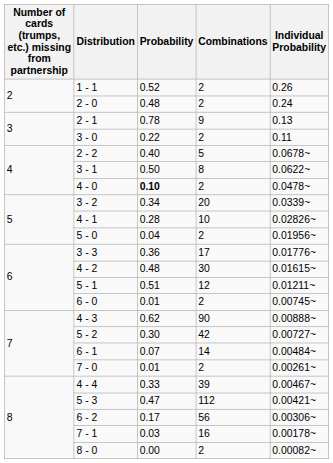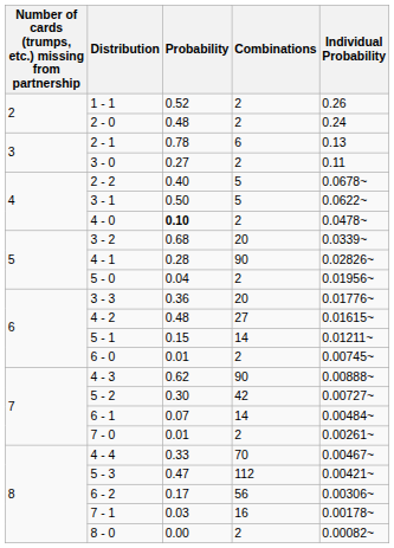 <table class=wikitable>
 <tr>
 <th width=100>Number of cards (trumps, etc.) missing from partnership</th>
 <th>Distribution</th>
 <th>Probability</th>
 <th>Combinations</th>
 <th>Individual<br>Probability</th>
 </tr>
 <tr>
 <td rowspan=2>2</td>
 <td>1 - 1</td>
 <td>0.52</td>
 <td>2</td>
 <td>0.26</td>
 </tr>
 <tr>
 <td>2 - 0</td>
 <td>0.48</td>
 <td>2</td>
 <td>0.24</td>
 </tr>
 <tr>
 <td rowspan=2>3</td>
 <td>2 - 1</td>
 <td>0.78</td>
-<td>9</td>
+<td>6</td>
 <td>0.13</td>
 </tr>
 <tr>
 <td>3 - 0</td>
-<td>0.22</td>
+<td>0.27</td>
 <td>2</td>
 <td>0.11</td>
 </tr>
 <tr>
 <td rowspan=3>4</td>
 <td>2 - 2</td>
 <td>0.40</td>
 <td>5</td>
 <td>0.0678~</td>
 </tr>
 <tr>
 <td>3 - 1</td>
 <td>0.50</td>
-<td>8</td>
+<td>5</td>
 <td>0.0622~</td>
 </tr>
 <tr>
 <td>4 - 0</td>
 <td><strong>0.10</strong></td>
 <td>2</td>
 <td>0.0478~</td>
 </tr>
 <tr>
 <td rowspan=3>5</td>
 <td>3 - 2</td>
-<td>0.34</td>
+<td>0.68</td>
 <td>20</td>
 <td>0.0339~</td>
 </tr>
 <tr>
 <td>4 - 1</td>
 <td>0.28</td>
-<td>10</td>
+<td>90</td>
 <td>0.02826~</td>
 </tr>
 <tr>
 <td>5 - 0</td>
 <td>0.04</td>
 <td>2</td>
 <td>0.01956~</td>
 </tr>
 <tr>
 <td rowspan=4>6</td>
 <td>3 - 3</td>
 <td>0.36</td>
-<td>17</td>
+<td>20</td>
 <td>0.01776~</td>
 </tr>
 <tr>
 <td>4 - 2</td>
 <td>0.48</td>
-<td>30</td>
+<td>27</td>
 <td>0.01615~</td>
 </tr>
 <tr>
 <td>5 - 1</td>
-<td>0.51</td>
-<td>12</td>
+<td>0.15</td>
+<td>14</td>
 <td>0.01211~</td>
 </tr>
 <tr>
 <td>6 - 0</td>
 <td>0.01</td>
 <td>2</td>
 <td>0.00745~</td>
 </tr>
 <tr>
 <td rowspan=4>7</td>
 <td>4 - 3</td>
 <td>0.62</td>
 <td>90</td>
 <td>0.00888~</td>
 </tr>
 <tr>
 <td>5 - 2</td>
 <td>0.30</td>
 <td>42</td>
 <td>0.00727~</td>
 </tr>
 <tr>
 <td>6 - 1</td>
 <td>0.07</td>
 <td>14</td>
 <td>0.00484~</td>
 </tr>
 <tr>
 <td>7 - 0</td>
 <td>0.01</td>
 <td>2</td>
 <td>0.00261~</td>
 </tr>
 <tr>
 <td rowspan=5>8</td>
 <td>4 - 4</td>
 <td>0.33</td>
-<td>39</td>
+<td>70</td>
 <td>0.00467~</td>
 </tr>
 <tr>
 <td>5 - 3</td>
 <td>0.47</td>
 <td>112</td>
 <td>0.00421~</td>
 </tr>
 <tr>
 <td>6 - 2</td>
 <td>0.17</td>
 <td>56</td>
 <td>0.00306~</td>
 </tr>
 <tr>
 <td>7 - 1</td>
 <td>0.03</td>
 <td>16</td>
 <td>0.00178~</td>
 </tr>
 <tr>
 <td>8 - 0</td>
 <td>0.00</td>
 <td>2</td>
 <td>0.00082~</td>
 </tr>
 </table>
